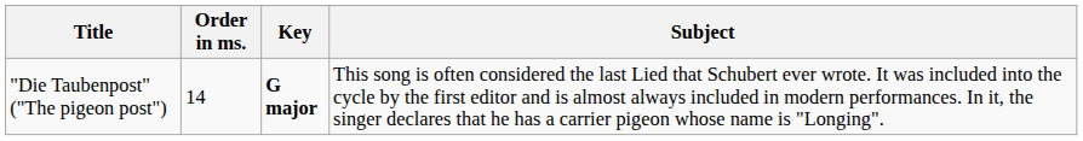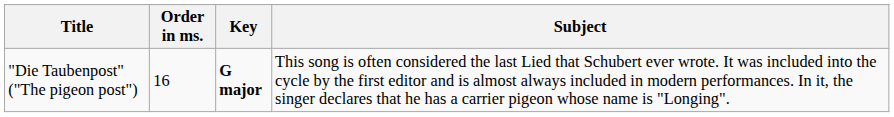 <table class="wikitable sortable">
 <tr>
 </tr>
 <tr>
 <th>Title</th>
 <th>Order in ms.</th>
 <th>Key</th>
 <th>Subject</th>
 </tr>
 <tr>
 <td>"Die Taubenpost" ("The pigeon post")</td>
-<td>14</td>
+<td>16</td>
 <td><strong>G major</strong></td>
 <td>This song is often considered the last Lied that Schubert ever wrote. It was included into the cycle by the first editor and is almost always included in modern performances. In it, the singer declares that he has a carrier pigeon whose name is "Longing".</td>
 </tr>
 </table>
